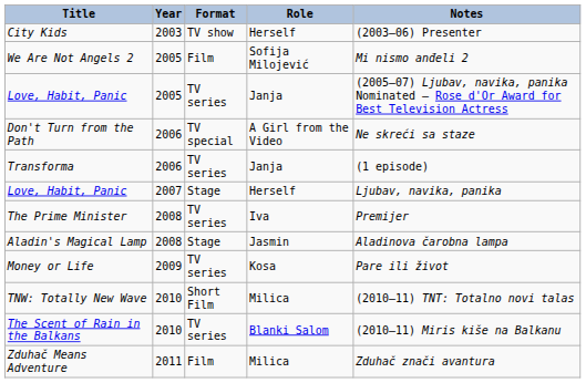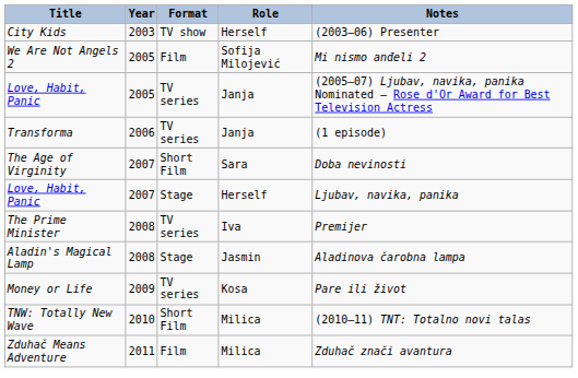 <table class="wikitable" style="font-size:90%;">
 <tr>
 <th style="background:#B0C4DE;">Title</th>
 <th style="background:#B0C4DE;">Year</th>
 <th style="background:#B0C4DE;">Format</th>
 <th style="background:#B0C4DE;">Role</th>
 <th style="background:#B0C4DE;">Notes</th>
 </tr>
 <tr>
 <td><em>City Kids</em></td>
 <td>2003</td>
 <td>TV show</td>
 <td>Herself</td>
 <td>(2003–06) Presenter</td>
 </tr>
 <tr>
 <td><em>We Are Not Angels 2</em></td>
 <td>2005</td>
 <td>Film</td>
 <td>Sofija Milojević</td>
 <td><em>Mi nismo anđeli 2</em></td>
 </tr>
 <tr>
 <td><em><a href='#'>Love, Habit, Panic</a></em></td>
 <td>2005</td>
 <td>TV series</td>
 <td>Janja</td>
 <td>(2005–07) <em>Ljubav, navika, panika</em> <br> Nominated – <a href='#'>Rose d'Or Award for Best Television Actress</a></td>
 </tr>
 <tr>
-<td><em>Don't Turn from the Path</em></td>
-<td>2006</td>
-<td>TV special</td>
-<td>A Girl from the Video</td>
-<td><em>Ne skreći sa staze</em></td>
-</tr>
-<tr>
 <td><em>Transforma</em></td>
 <td>2006</td>
 <td>TV series</td>
 <td>Janja</td>
 <td>(1 episode)</td>
+</tr>
+<tr>
+<td><em>The Age of Virginity</em></td>
+<td>2007</td>
+<td>Short Film</td>
+<td>Sara</td>
+<td><em>Doba nevinosti</em></td>
 </tr>
 <tr>
 <td><em><a href='#'>Love, Habit, Panic</a></em></td>
 <td>2007</td>
 <td>Stage</td>
 <td>Herself</td>
 <td><em>Ljubav, navika, panika</em></td>
 </tr>
 <tr>
 <td><em>The Prime Minister</em></td>
 <td>2008</td>
 <td>TV series</td>
 <td>Iva</td>
 <td><em>Premijer</em></td>
 </tr>
 <tr>
 <td><em>Aladin's Magical Lamp</em></td>
 <td>2008</td>
 <td>Stage</td>
 <td>Jasmin</td>
 <td><em>Aladinova čarobna lampa</em></td>
 </tr>
 <tr>
 <td><em>Money or Life</em></td>
 <td>2009</td>
 <td>TV series</td>
 <td>Kosa</td>
 <td><em>Pare ili život</em></td>
 </tr>
 <tr>
 <td><em>TNW: Totally New Wave</em></td>
 <td>2010</td>
 <td>Short Film</td>
 <td>Milica</td>
 <td>(2010–11) <em>TNT: Totalno novi talas</em></td>
 </tr>
 <tr>
-<td><em><a href='#'>The Scent of Rain in the Balkans</a></em></td>
-<td>2010</td>
-<td>TV series</td>
-<td><a href='#'>Blanki Salom</a></td>
-<td>(2010–11) <em>Miris kiše na Balkanu</em></td>
-</tr>
-<tr>
 <td><em>Zduhač Means Adventure</em></td>
 <td>2011</td>
 <td>Film</td>
 <td>Milica</td>
 <td><em>Zduhač znači avantura</em></td>
 </tr>
 </table>
